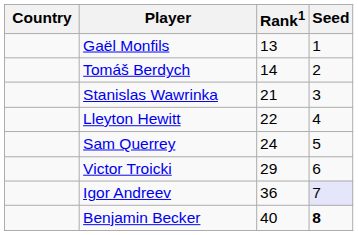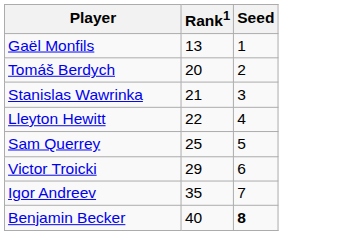 <table class="sortable wikitable">
 <tr>
-<th width="70">Country</th>
 <th width="175">Player</th>
 <th>Rank<sup>1</sup></th>
 <th>Seed</th>
 </tr>
 <tr>
-<td></td>
 <td><a href='#'>Gaël Monfils</a></td>
 <td>13</td>
 <td>1</td>
 </tr>
 <tr>
-<td></td>
 <td><a href='#'>Tomáš Berdych</a></td>
-<td>14</td>
+<td>20</td>
 <td>2</td>
 </tr>
 <tr>
-<td></td>
 <td><a href='#'>Stanislas Wawrinka</a></td>
 <td>21</td>
 <td>3</td>
 </tr>
 <tr>
-<td></td>
 <td><a href='#'>Lleyton Hewitt</a></td>
 <td>22</td>
 <td>4</td>
 </tr>
 <tr>
-<td></td>
 <td><a href='#'>Sam Querrey</a></td>
-<td>24</td>
+<td>25</td>
 <td>5</td>
 </tr>
 <tr>
-<td></td>
 <td><a href='#'>Victor Troicki</a></td>
 <td>29</td>
 <td>6</td>
 </tr>
 <tr>
-<td></td>
 <td><a href='#'>Igor Andreev</a></td>
-<td>36</td>
-<td style="background: lavender;">7</td>
+<td>35</td>
+<td>7</td>
 </tr>
 <tr>
-<td></td>
 <td><a href='#'>Benjamin Becker</a></td>
 <td>40</td>
 <td><strong>8</strong></td>
 </tr>
 </table>
